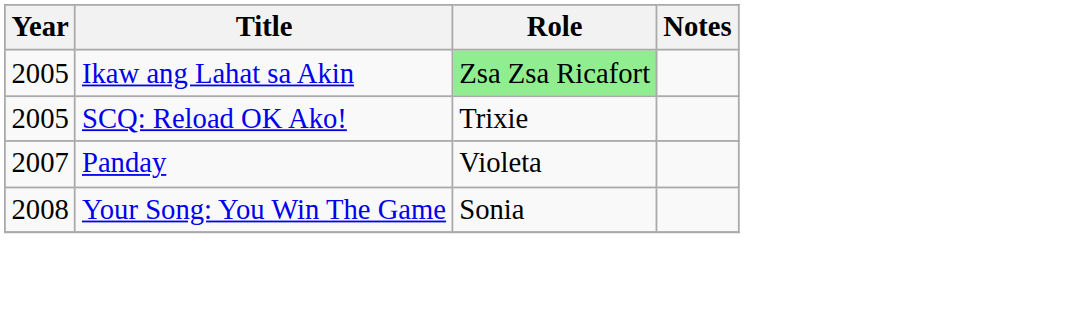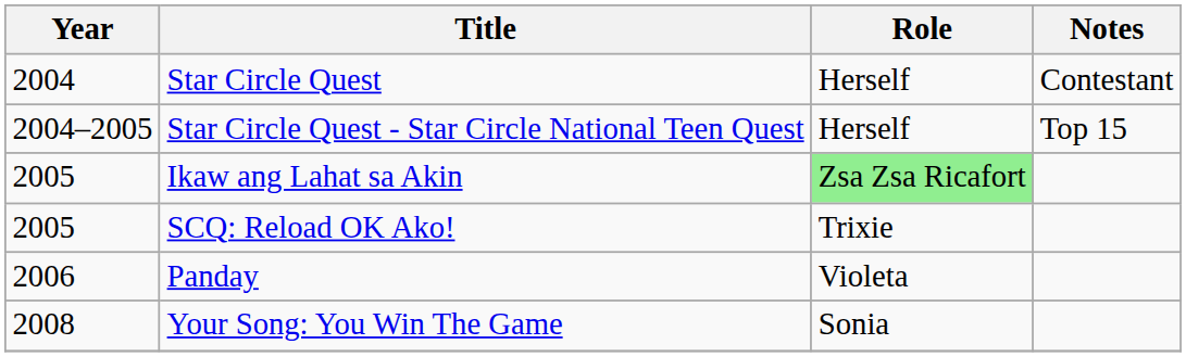 <table class="wikitable sortable">
 <tr>
 <th>Year</th>
 <th>Title</th>
 <th>Role</th>
 <th class="unsortable">Notes</th>
+</tr>
+<tr>
+<td>2004</td>
+<td><a href='#'>Star Circle Quest</a></td>
+<td>Herself</td>
+<td>Contestant</td>
+</tr>
+<tr>
+<td>2004–2005</td>
+<td><a href='#'>Star Circle Quest - Star Circle National Teen Quest</a></td>
+<td>Herself</td>
+<td>Top 15</td>
 </tr>
 <tr>
 <td>2005</td>
 <td><a href='#'>Ikaw ang Lahat sa Akin</a></td>
 <td style="background: lightgreen;">Zsa Zsa Ricafort</td>
 <td></td>
 </tr>
 <tr>
 <td>2005</td>
 <td><a href='#'>SCQ: Reload OK Ako!</a></td>
 <td>Trixie</td>
 <td></td>
 </tr>
 <tr>
-<td>2007</td>
+<td>2006</td>
 <td><a href='#'>Panday</a></td>
 <td>Violeta</td>
 <td></td>
 </tr>
 <tr>
 <td>2008</td>
 <td><a href='#'>Your Song: You Win The Game</a></td>
 <td>Sonia</td>
 <td></td>
 </tr>
 <tr>
 </tr>
 </table>
